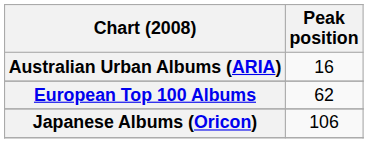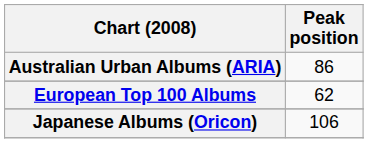 <table class="wikitable sortable plainrowheaders">
 <tr>
 <th scope="col">Chart (2008)</th>
 <th scope="col">Peak<br>position</th>
 </tr>
 <tr>
 <th scope="row">Australian Urban Albums (<a href='#'>ARIA</a>)</th>
-<td align="center">16</td>
+<td align="center">86</td>
 </tr>
 <tr>
 </tr>
 <tr>
 </tr>
 <tr>
 </tr>
 <tr>
 </tr>
 <tr>
 <th scope="row"><a href='#'>European Top 100 Albums</a></th>
 <td align="center">62</td>
 </tr>
 <tr>
 </tr>
 <tr>
 </tr>
 <tr>
 </tr>
 <tr>
 <th scope="row">Japanese Albums (<a href='#'>Oricon</a>)</th>
 <td align="center">106</td>
 </tr>
 <tr>
 </tr>
 <tr>
 </tr>
 <tr>
 </tr>
 <tr>
 </tr>
 <tr>
 </tr>
 <tr>
 </tr>
 </table>
